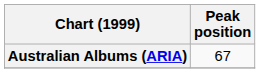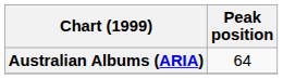 <table class="wikitable sortable plainrowheaders" style="text-align:center">
 <tr>
 <th scope="col">Chart (1999)</th>
 <th scope="col">Peak<br>position</th>
 </tr>
 <tr>
 <th scope="row">Australian Albums (<a href='#'>ARIA</a>)</th>
-<td>67</td>
+<td>64</td>
 </tr>
 <tr>
 </tr>
 <tr>
 </tr>
 <tr>
 </tr>
 <tr>
 </tr>
 <tr>
 </tr>
 <tr>
 </tr>
 </table>
